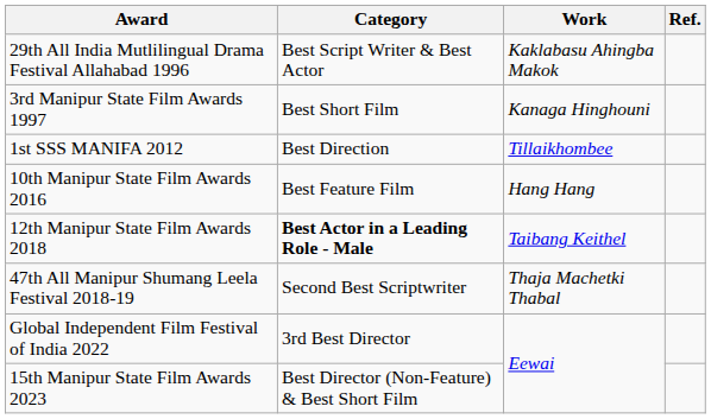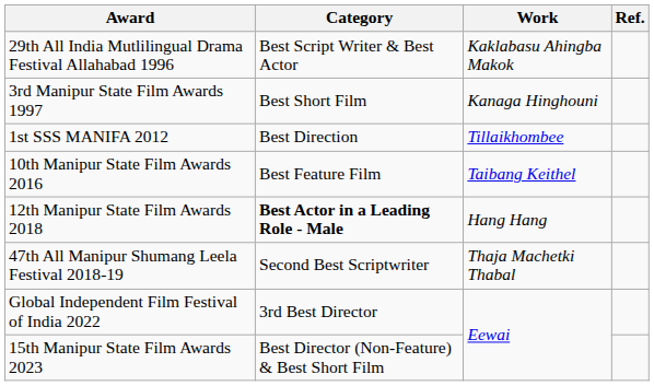 <table class="wikitable sortable">
 <tr>
 <th>Award</th>
 <th>Category</th>
 <th>Work</th>
 <th>Ref.</th>
 </tr>
 <tr>
 <td>29th All India Mutlilingual Drama Festival Allahabad 1996</td>
 <td>Best Script Writer & Best Actor</td>
 <td><em>Kaklabasu Ahingba Makok</em></td>
 <td></td>
 </tr>
 <tr>
 <td>3rd Manipur State Film Awards 1997</td>
 <td>Best Short Film</td>
 <td><em>Kanaga Hinghouni</em></td>
 <td></td>
 </tr>
 <tr>
 <td>1st SSS MANIFA 2012</td>
 <td>Best Direction</td>
 <td><em><a href='#'>Tillaikhombee</a></em></td>
 <td></td>
 </tr>
 <tr>
 <td>10th Manipur State Film Awards 2016</td>
 <td>Best Feature Film</td>
-<td><em>Hang Hang</em></td>
+<td><em><a href='#'>Taibang Keithel</a></em></td>
 <td></td>
 </tr>
 <tr>
 <td>12th Manipur State Film Awards 2018</td>
 <td><strong>Best Actor in a Leading Role - Male</strong></td>
-<td><em><a href='#'>Taibang Keithel</a></em></td>
+<td><em>Hang Hang</em></td>
 <td></td>
 </tr>
 <tr>
 <td>47th All Manipur Shumang Leela Festival 2018-19</td>
 <td>Second Best Scriptwriter</td>
 <td><em>Thaja Machetki Thabal</em></td>
 <td></td>
 </tr>
 <tr>
 <td>Global Independent Film Festival of India 2022</td>
 <td>3rd Best Director</td>
 <td rowspan="2"><em><a href='#'>Eewai</a></em></td>
 <td></td>
 </tr>
 <tr>
 <td>15th Manipur State Film Awards 2023</td>
 <td>Best Director (Non-Feature) & Best Short Film</td>
 <td></td>
 </tr>
 </table>
